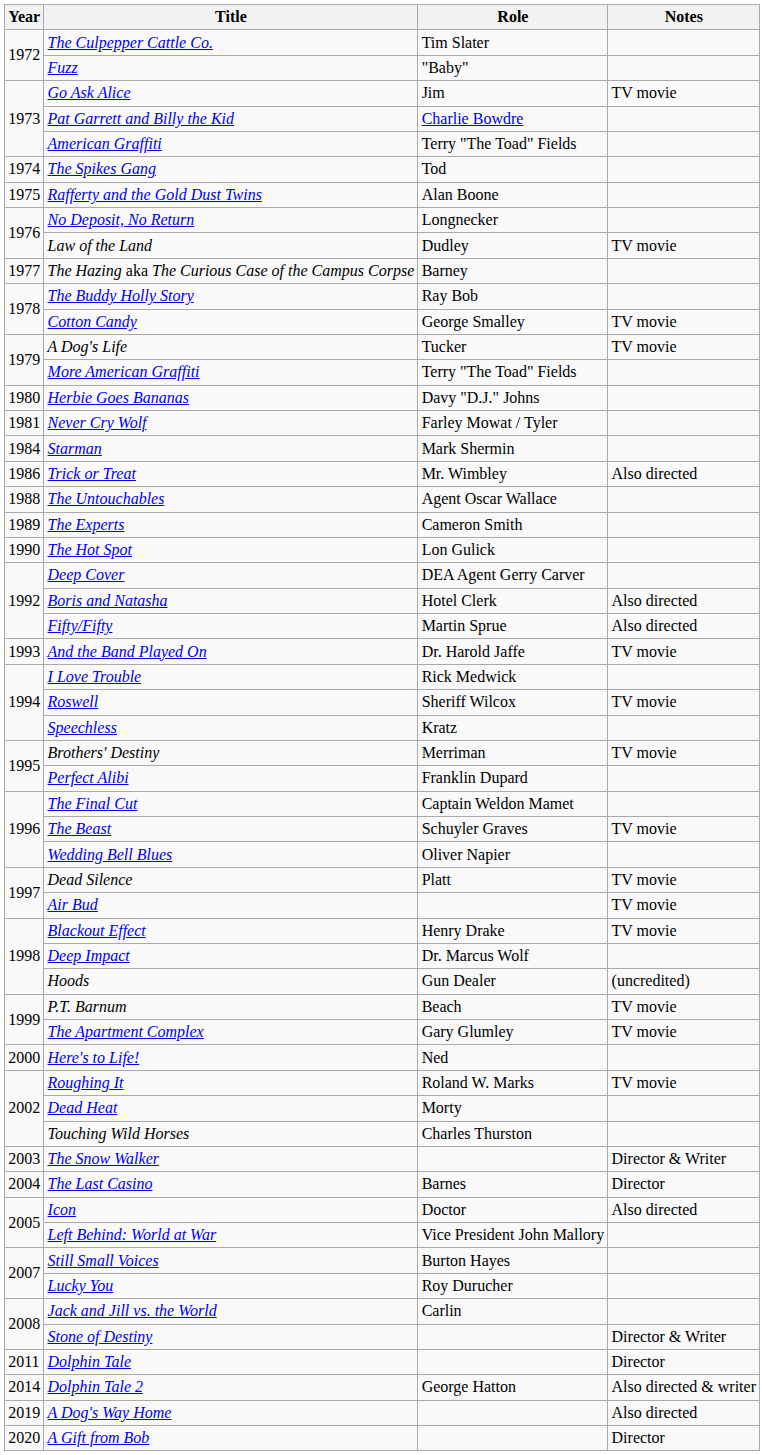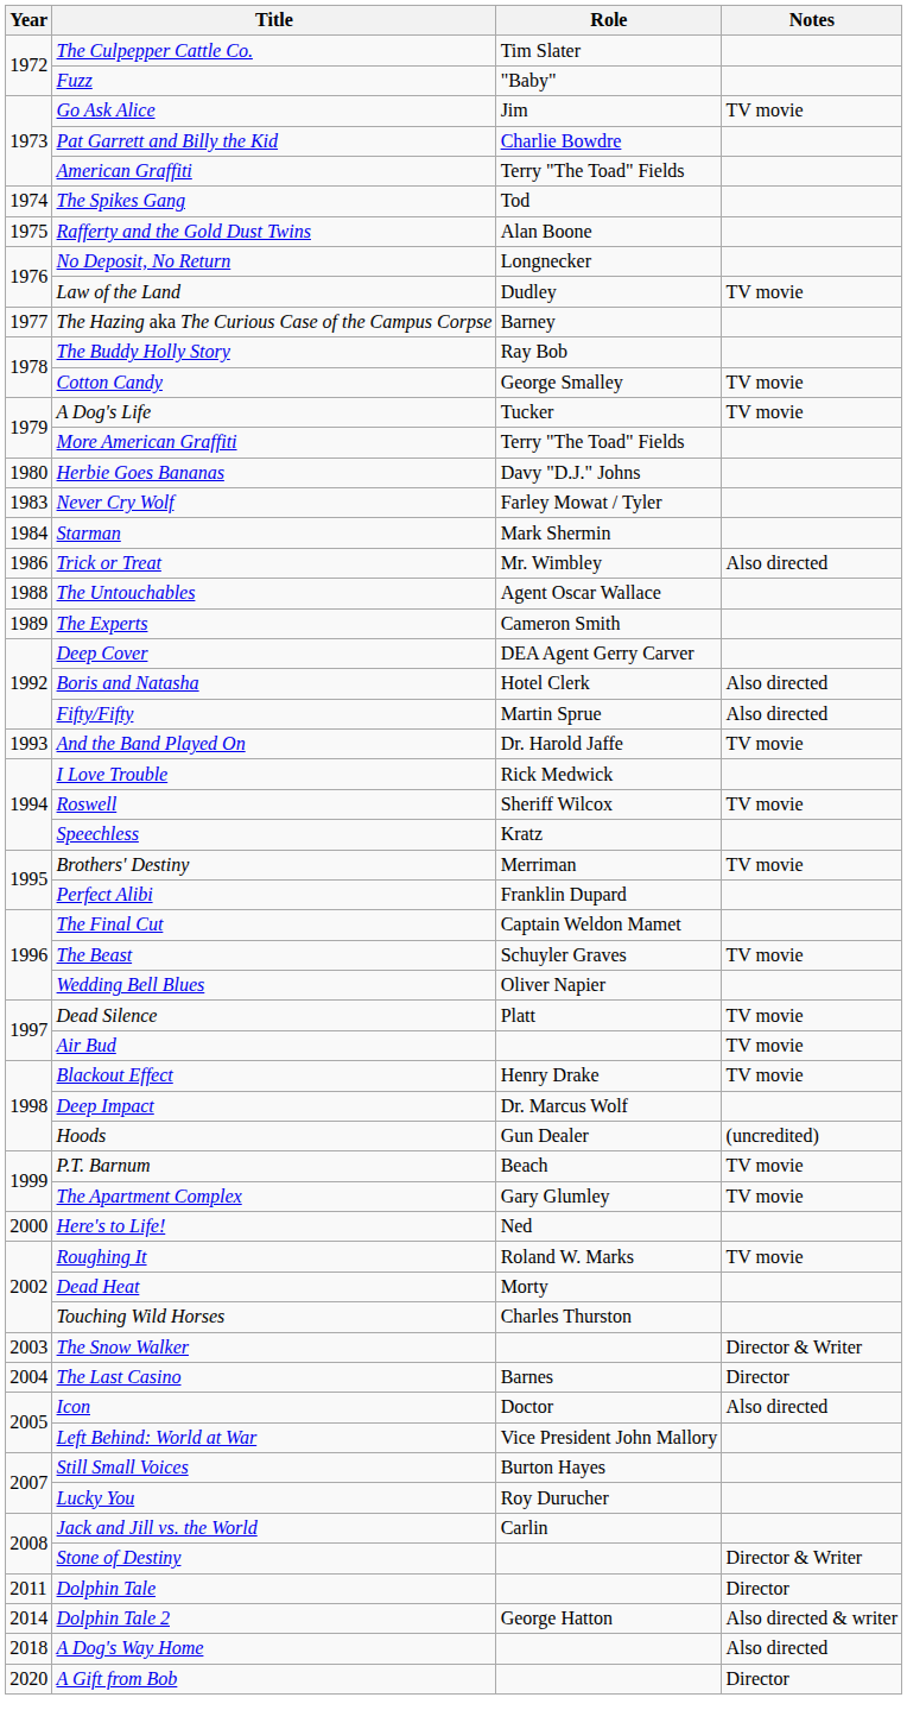 <table class="wikitable">
 <tr>
 <th>Year</th>
 <th>Title</th>
 <th>Role</th>
 <th>Notes</th>
 </tr>
 <tr>
 <td rowspan="2">1972</td>
 <td><em><a href='#'>The Culpepper Cattle Co.</a></em></td>
 <td>Tim Slater</td>
 <td></td>
 </tr>
 <tr>
 <td><a href='#'><em>Fuzz</em></a></td>
 <td>"Baby"</td>
 <td></td>
 </tr>
 <tr>
 <td rowspan="3">1973</td>
 <td><em><a href='#'>Go Ask Alice</a></em></td>
 <td>Jim</td>
 <td>TV movie</td>
 </tr>
 <tr>
 <td><em><a href='#'>Pat Garrett and Billy the Kid</a></em></td>
 <td><a href='#'>Charlie Bowdre</a></td>
 <td></td>
 </tr>
 <tr>
 <td><em><a href='#'>American Graffiti</a></em></td>
 <td>Terry "The Toad" Fields</td>
 <td></td>
 </tr>
 <tr>
 <td>1974</td>
 <td><em><a href='#'>The Spikes Gang</a></em></td>
 <td>Tod</td>
 <td></td>
 </tr>
 <tr>
 <td>1975</td>
 <td><em><a href='#'>Rafferty and the Gold Dust Twins</a></em></td>
 <td>Alan Boone</td>
 <td></td>
 </tr>
 <tr>
 <td rowspan="2">1976</td>
 <td><em><a href='#'>No Deposit, No Return</a></em></td>
 <td>Longnecker</td>
 <td></td>
 </tr>
 <tr>
 <td><em>Law of the Land</em></td>
 <td>Dudley</td>
 <td>TV movie</td>
 </tr>
 <tr>
 <td>1977</td>
 <td><em>The Hazing</em> aka <em>The Curious Case of the Campus Corpse</em></td>
 <td>Barney</td>
 <td></td>
 </tr>
 <tr>
 <td rowspan="2">1978</td>
 <td><em><a href='#'>The Buddy Holly Story</a></em></td>
 <td>Ray Bob</td>
 <td></td>
 </tr>
 <tr>
 <td><em><a href='#'>Cotton Candy</a></em></td>
 <td>George Smalley</td>
 <td>TV movie</td>
 </tr>
 <tr>
 <td rowspan="2">1979</td>
 <td><em>A Dog's Life</em></td>
 <td>Tucker</td>
 <td>TV movie</td>
 </tr>
 <tr>
 <td><em><a href='#'>More American Graffiti</a></em></td>
 <td>Terry "The Toad" Fields</td>
 <td></td>
 </tr>
 <tr>
 <td>1980</td>
 <td><em><a href='#'>Herbie Goes Bananas</a></em></td>
 <td>Davy "D.J." Johns</td>
 <td></td>
 </tr>
 <tr>
-<td>1981</td>
+<td>1983</td>
 <td><a href='#'><em>Never Cry Wolf</em></a></td>
 <td>Farley Mowat / Tyler</td>
 <td></td>
 </tr>
 <tr>
 <td>1984</td>
 <td><a href='#'><em>Starman</em></a></td>
 <td>Mark Shermin</td>
 <td></td>
 </tr>
 <tr>
 <td>1986</td>
 <td><a href='#'><em>Trick or Treat</em></a></td>
 <td>Mr. Wimbley</td>
 <td>Also directed</td>
 </tr>
 <tr>
 <td>1988</td>
 <td><a href='#'><em>The Untouchables</em></a></td>
 <td>Agent Oscar Wallace</td>
 <td></td>
 </tr>
 <tr>
 <td>1989</td>
 <td><a href='#'><em>The Experts</em></a></td>
 <td>Cameron Smith</td>
-<td></td>
-</tr>
-<tr>
-<td>1990</td>
-<td><em><a href='#'>The Hot Spot</a></em></td>
-<td>Lon Gulick</td>
 <td></td>
 </tr>
 <tr>
 <td rowspan="3">1992</td>
 <td><em><a href='#'>Deep Cover</a></em></td>
 <td>DEA Agent Gerry Carver</td>
 <td></td>
 </tr>
 <tr>
 <td><a href='#'><em>Boris and Natasha</em></a></td>
 <td>Hotel Clerk</td>
 <td>Also directed</td>
 </tr>
 <tr>
 <td><a href='#'><em>Fifty/Fifty</em></a></td>
 <td>Martin Sprue</td>
 <td>Also directed</td>
 </tr>
 <tr>
 <td>1993</td>
 <td><em><a href='#'>And the Band Played On</a></em></td>
 <td>Dr. Harold Jaffe</td>
 <td>TV movie</td>
 </tr>
 <tr>
 <td rowspan="3">1994</td>
 <td><a href='#'><em>I Love Trouble</em></a></td>
 <td>Rick Medwick</td>
 <td></td>
 </tr>
 <tr>
 <td><em><a href='#'>Roswell</a></em></td>
 <td>Sheriff Wilcox</td>
 <td>TV movie</td>
 </tr>
 <tr>
 <td><a href='#'><em>Speechless</em></a></td>
 <td>Kratz</td>
 <td></td>
 </tr>
 <tr>
 <td rowspan="2">1995</td>
 <td><em>Brothers' Destiny</em></td>
 <td>Merriman</td>
 <td>TV movie</td>
 </tr>
 <tr>
 <td><em><a href='#'>Perfect Alibi</a></em></td>
 <td>Franklin Dupard</td>
 <td></td>
 </tr>
 <tr>
 <td rowspan="3">1996</td>
 <td><a href='#'><em>The Final Cut</em></a></td>
 <td>Captain Weldon Mamet</td>
 <td></td>
 </tr>
 <tr>
 <td><em><a href='#'>The Beast</a></em></td>
 <td>Schuyler Graves</td>
 <td>TV movie</td>
 </tr>
 <tr>
 <td><a href='#'><em>Wedding Bell Blues</em></a></td>
 <td>Oliver Napier</td>
 <td></td>
 </tr>
 <tr>
 <td rowspan="2">1997</td>
 <td><em>Dead Silence</em></td>
 <td>Platt</td>
 <td>TV movie</td>
 </tr>
 <tr>
 <td><em><a href='#'>Air Bud</a></em></td>
 <td></td>
 <td>TV movie</td>
 </tr>
 <tr>
 <td rowspan="3">1998</td>
 <td><em><a href='#'>Blackout Effect</a></em></td>
 <td>Henry Drake</td>
 <td>TV movie</td>
 </tr>
 <tr>
 <td><a href='#'><em>Deep Impact</em></a></td>
 <td>Dr. Marcus Wolf</td>
 <td></td>
 </tr>
 <tr>
 <td><em>Hoods</em></td>
 <td>Gun Dealer</td>
 <td>(uncredited)</td>
 </tr>
 <tr>
 <td rowspan="2">1999</td>
 <td><em>P.T. Barnum</em></td>
 <td>Beach</td>
 <td>TV movie</td>
 </tr>
 <tr>
 <td><em><a href='#'>The Apartment Complex</a></em></td>
 <td>Gary Glumley</td>
 <td>TV movie</td>
 </tr>
 <tr>
 <td>2000</td>
 <td><em><a href='#'>Here's to Life!</a></em></td>
 <td>Ned</td>
 <td></td>
 </tr>
 <tr>
 <td rowspan="3">2002</td>
 <td><em><a href='#'>Roughing It</a></em></td>
 <td>Roland W. Marks</td>
 <td>TV movie</td>
 </tr>
 <tr>
 <td><a href='#'><em>Dead Heat</em></a></td>
 <td>Morty</td>
 <td></td>
 </tr>
 <tr>
 <td><em>Touching Wild Horses</em></td>
 <td>Charles Thurston</td>
 <td></td>
 </tr>
 <tr>
 <td>2003</td>
 <td><em><a href='#'>The Snow Walker</a></em></td>
 <td></td>
 <td>Director & Writer</td>
 </tr>
 <tr>
 <td>2004</td>
 <td><em><a href='#'>The Last Casino</a></em></td>
 <td>Barnes</td>
 <td>Director</td>
 </tr>
 <tr>
 <td rowspan="2">2005</td>
 <td><em><a href='#'>Icon</a></em></td>
 <td>Doctor</td>
 <td>Also directed</td>
 </tr>
 <tr>
 <td><em><a href='#'>Left Behind: World at War</a></em></td>
 <td>Vice President John Mallory</td>
 <td></td>
 </tr>
 <tr>
 <td rowspan="2">2007</td>
 <td><em><a href='#'>Still Small Voices</a></em></td>
 <td>Burton Hayes</td>
 <td></td>
 </tr>
 <tr>
 <td><a href='#'><em>Lucky You</em></a></td>
 <td>Roy Durucher</td>
 <td></td>
 </tr>
 <tr>
 <td rowspan="2">2008</td>
 <td><em><a href='#'>Jack and Jill vs. the World</a></em></td>
 <td>Carlin</td>
 <td></td>
 </tr>
 <tr>
 <td><em><a href='#'>Stone of Destiny</a></em></td>
 <td></td>
 <td>Director & Writer</td>
 </tr>
 <tr>
 <td>2011</td>
 <td><em><a href='#'>Dolphin Tale</a></em></td>
 <td></td>
 <td>Director</td>
 </tr>
 <tr>
 <td>2014</td>
 <td><em><a href='#'>Dolphin Tale 2</a></em></td>
 <td>George Hatton</td>
 <td>Also directed & writer</td>
 </tr>
 <tr>
-<td>2019</td>
+<td>2018</td>
 <td><em><a href='#'>A Dog's Way Home</a></em></td>
 <td></td>
 <td>Also directed</td>
 </tr>
 <tr>
 <td>2020</td>
 <td><em><a href='#'>A Gift from Bob</a></em></td>
 <td></td>
 <td>Director</td>
 </tr>
 </table>
